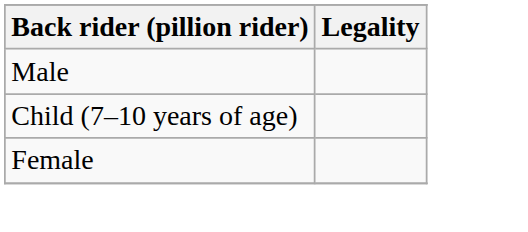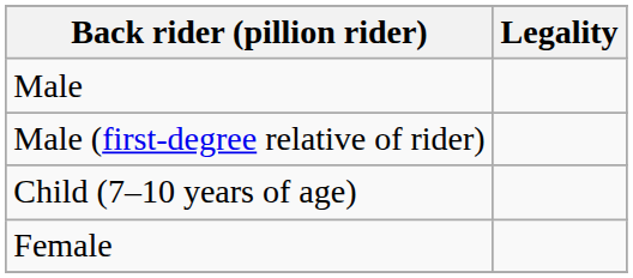 <table class="wikitable" font-size: 100%;">
 <tr style="color:black;">
 </tr>
 <tr>
 <th>Back rider (pillion rider)</th>
 <th>Legality</th>
 </tr>
 <tr>
 <td>Male</td>
+<td></td>
+</tr>
+<tr>
+<td>Male (<a href='#'>first-degree</a> relative of rider)</td>
 <td></td>
 </tr>
 <tr>
 <td>Child (7–10 years of age)</td>
 <td></td>
 </tr>
 <tr>
 <td>Female</td>
 <td></td>
 </tr>
 <tr>
 </tr>
 </table>
